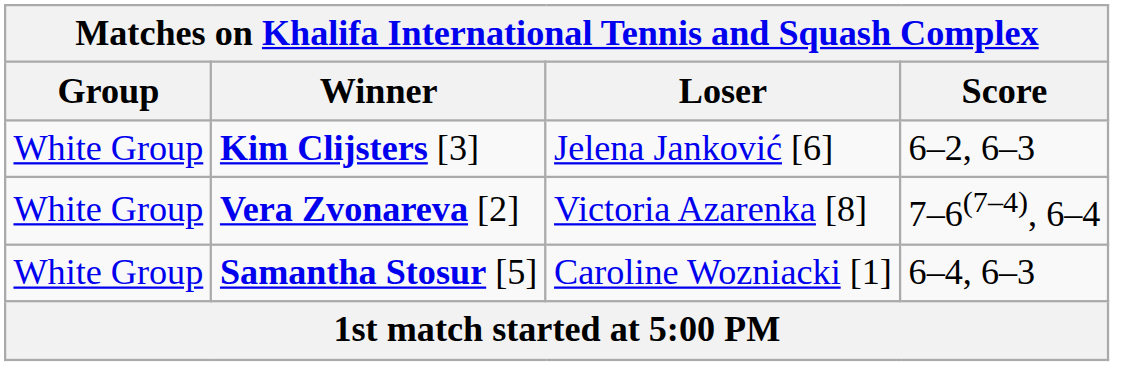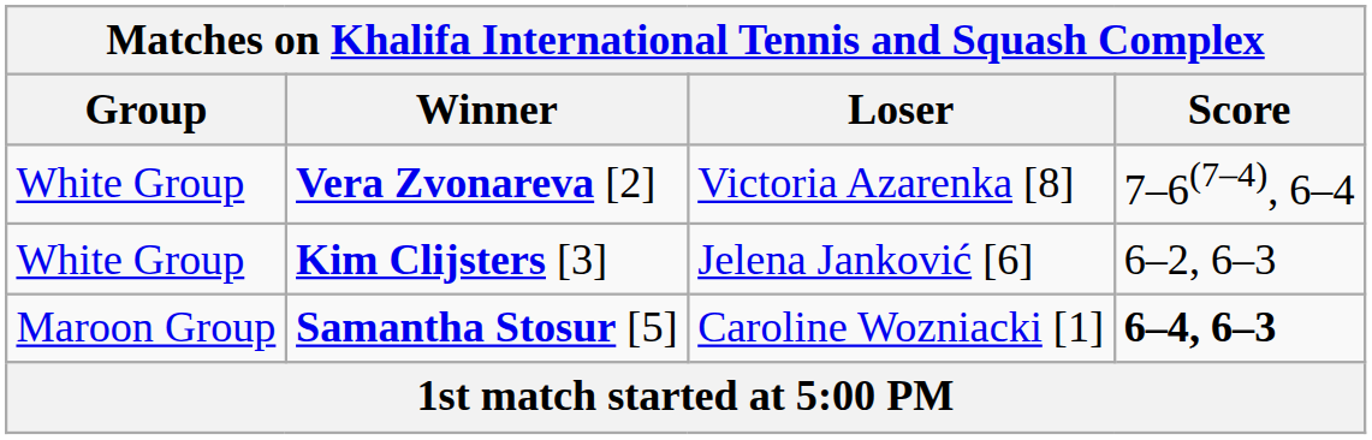 <table class="wikitable collapsible ucollapsed" border=1>
 <tr>
 <th colspan=4><strong>Matches on <a href='#'>Khalifa International Tennis and Squash Complex</a></strong></th>
 </tr>
 <tr>
 <th>Group</th>
 <th>Winner</th>
 <th>Loser</th>
 <th>Score</th>
 </tr>
 <tr align=left>
 <td><a href='#'>White Group</a></td>
-<td> <strong><a href='#'>Kim Clijsters</a></strong> [3]</td>
-<td> <a href='#'>Jelena Janković</a> [6]</td>
-<td>6–2, 6–3</td>
-</tr>
-<tr align=left>
-<td><a href='#'>White Group</a></td>
 <td> <strong><a href='#'>Vera Zvonareva</a></strong> [2]</td>
 <td> <a href='#'>Victoria Azarenka</a> [8]</td>
 <td>7–6<sup>(7–4)</sup>, 6–4</td>
 </tr>
 <tr align=left>
 <td><a href='#'>White Group</a></td>
+<td> <strong><a href='#'>Kim Clijsters</a></strong> [3]</td>
+<td> <a href='#'>Jelena Janković</a> [6]</td>
+<td>6–2, 6–3</td>
+</tr>
+<tr align=left>
+<td><a href='#'>Maroon Group</a></td>
 <td> <strong><a href='#'>Samantha Stosur</a></strong> [5]</td>
 <td> <a href='#'>Caroline Wozniacki</a> [1]</td>
-<td>6–4, 6–3</td>
+<td><strong>6–4, 6–3</strong></td>
 </tr>
 <tr align=center>
 <th colspan=4>1st match started at 5:00 PM</th>
 </tr>
 </table>
